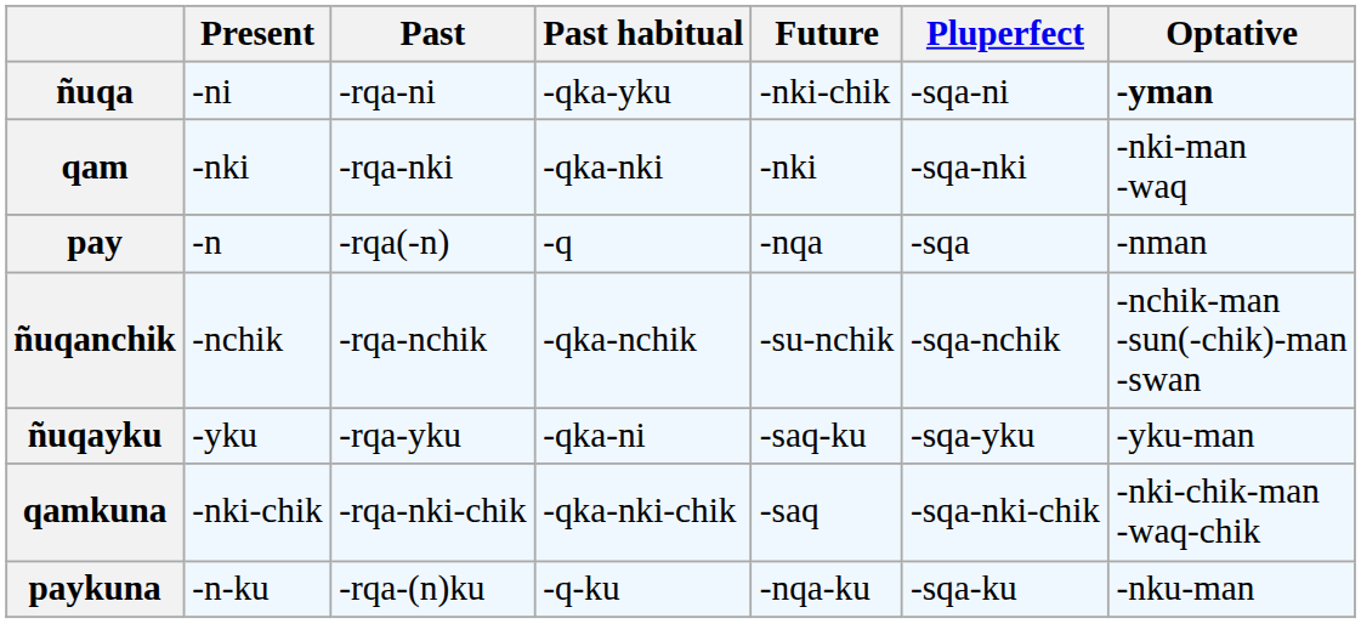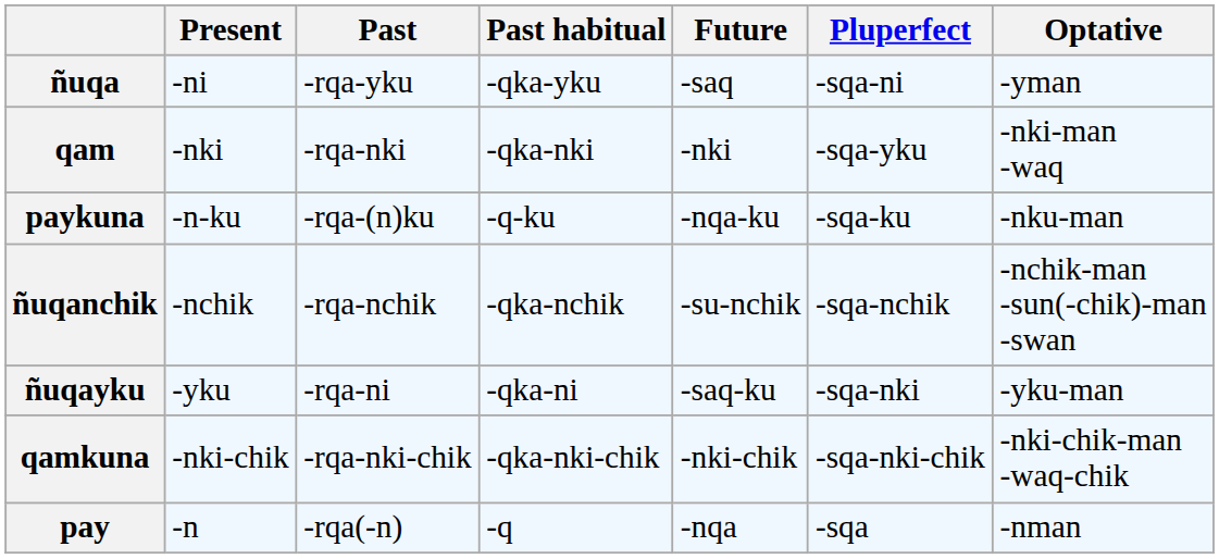 <table style="margin:auto;"  class="wikitable">
 <tr>
 <th></th>
 <th>Present</th>
 <th>Past</th>
 <th>Past habitual</th>
 <th>Future</th>
 <th><a href='#'>Pluperfect</a></th>
 <th>Optative</th>
 </tr>
 <tr style="background:#f0f8ff;">
 <th>ñuqa</th>
 <td>-ni</td>
-<td>-rqa-ni</td>
+<td>-rqa-yku</td>
 <td>-qka-yku</td>
-<td>-nki-chik</td>
+<td>-saq</td>
 <td>-sqa-ni</td>
-<td><strong>-yman</strong></td>
+<td>-yman</td>
 </tr>
 <tr style="background:#f0f8ff;">
 <th>qam</th>
 <td>-nki</td>
 <td>-rqa-nki</td>
 <td>-qka-nki</td>
 <td>-nki</td>
-<td>-sqa-nki</td>
+<td>-sqa-yku</td>
 <td>-nki-man<br>-waq</td>
 </tr>
 <tr style="background:#f0f8ff;">
-<th>pay</th>
-<td>-n</td>
-<td>-rqa(-n)</td>
-<td>-q</td>
-<td>-nqa</td>
-<td>-sqa</td>
-<td>-nman</td>
+<th>paykuna</th>
+<td>-n-ku</td>
+<td>-rqa-(n)ku</td>
+<td>-q-ku</td>
+<td>-nqa-ku</td>
+<td>-sqa-ku</td>
+<td>-nku-man</td>
 </tr>
 <tr style="background:#f0f8ff;">
 <th>ñuqanchik</th>
 <td>-nchik</td>
 <td>-rqa-nchik</td>
 <td>-qka-nchik</td>
 <td>-su-nchik</td>
 <td>-sqa-nchik</td>
 <td>-nchik-man<br>-sun(-chik)-man<br>-swan</td>
 </tr>
 <tr style="background:#f0f8ff;">
 <th>ñuqayku</th>
 <td>-yku</td>
-<td>-rqa-yku</td>
+<td>-rqa-ni</td>
 <td>-qka-ni</td>
 <td>-saq-ku</td>
-<td>-sqa-yku</td>
+<td>-sqa-nki</td>
 <td>-yku-man</td>
 </tr>
 <tr style="background:#f0f8ff;">
 <th>qamkuna</th>
 <td>-nki-chik</td>
 <td>-rqa-nki-chik</td>
 <td>-qka-nki-chik</td>
-<td>-saq</td>
+<td>-nki-chik</td>
 <td>-sqa-nki-chik</td>
 <td>-nki-chik-man<br>-waq-chik</td>
 </tr>
 <tr style="background:#f0f8ff;">
-<th>paykuna</th>
-<td>-n-ku</td>
-<td>-rqa-(n)ku</td>
-<td>-q-ku</td>
-<td>-nqa-ku</td>
-<td>-sqa-ku</td>
-<td>-nku-man</td>
+<th>pay</th>
+<td>-n</td>
+<td>-rqa(-n)</td>
+<td>-q</td>
+<td>-nqa</td>
+<td>-sqa</td>
+<td>-nman</td>
 </tr>
 </table>
